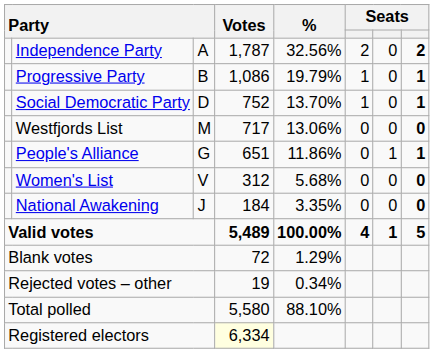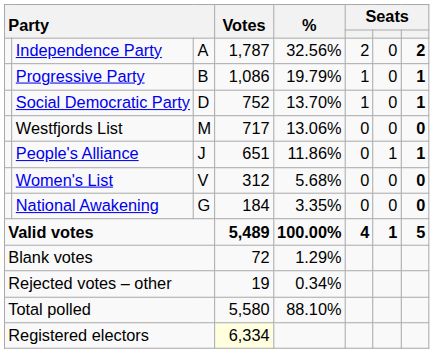 <table class="wikitable" border="1" style="text-align:right;">
 <tr>
 <th style="text-align:left;" valign=bottom rowspan=2 colspan=3>Party</th>
 <th align=center valign=bottom rowspan=2 width="50">Votes</th>
 <th align=center valign=bottom rowspan=2 width="50">%</th>
 <th colspan=3>Seats</th>
 </tr>
 <tr>
 <th align=center valign=bottom width="20"><small></small></th>
 <th align=center valign=bottom width="20"><small><a href='#'></a></small></th>
 <th align=center valign=bottom width="20"><small></small></th>
 </tr>
 <tr>
 <td></td>
 <td align=left><a href='#'>Independence Party</a></td>
 <td align=left>A</td>
 <td>1,787</td>
 <td>32.56%</td>
 <td>2</td>
 <td>0</td>
 <td><strong>2</strong></td>
 </tr>
 <tr>
 <td></td>
 <td align=left><a href='#'>Progressive Party</a></td>
 <td align=left>B</td>
 <td>1,086</td>
 <td>19.79%</td>
 <td>1</td>
 <td>0</td>
 <td><strong>1</strong></td>
 </tr>
 <tr>
 <td></td>
 <td align=left><a href='#'>Social Democratic Party</a></td>
 <td align=left>D</td>
 <td>752</td>
 <td>13.70%</td>
 <td>1</td>
 <td>0</td>
 <td><strong>1</strong></td>
 </tr>
 <tr>
 <td></td>
 <td align=left>Westfjords List</td>
 <td align=left>M</td>
 <td>717</td>
 <td>13.06%</td>
 <td>0</td>
 <td>0</td>
 <td><strong>0</strong></td>
 </tr>
 <tr>
 <td></td>
 <td align=left><a href='#'>People's Alliance</a></td>
-<td align=left>G</td>
+<td align=left>J</td>
 <td>651</td>
 <td>11.86%</td>
 <td>0</td>
 <td>1</td>
 <td><strong>1</strong></td>
 </tr>
 <tr>
 <td></td>
 <td align=left><a href='#'>Women's List</a></td>
 <td align=left>V</td>
 <td>312</td>
 <td>5.68%</td>
 <td>0</td>
 <td>0</td>
 <td><strong>0</strong></td>
 </tr>
 <tr>
 <td></td>
 <td align=left><a href='#'>National Awakening</a></td>
-<td align=left>J</td>
+<td align=left>G</td>
 <td>184</td>
 <td>3.35%</td>
 <td>0</td>
 <td>0</td>
 <td><strong>0</strong></td>
 </tr>
 <tr style="font-weight:bold">
 <td align=left colspan=3>Valid votes</td>
 <td>5,489</td>
 <td>100.00%</td>
 <td>4</td>
 <td>1</td>
 <td>5</td>
 </tr>
 <tr>
 <td align=left colspan=3>Blank votes</td>
 <td>72</td>
 <td>1.29%</td>
 <td></td>
 <td></td>
 <td></td>
 </tr>
 <tr>
 <td align=left colspan=3>Rejected votes – other</td>
 <td>19</td>
 <td>0.34%</td>
 <td></td>
 <td></td>
 <td></td>
 </tr>
 <tr>
 <td align=left colspan=3>Total polled</td>
 <td>5,580</td>
 <td>88.10%</td>
 <td></td>
 <td></td>
 <td></td>
 </tr>
 <tr>
 <td align=left colspan=3>Registered electors</td>
 <td style="background: lightyellow;">6,334</td>
 <td></td>
 <td></td>
 <td></td>
 <td></td>
 </tr>
 </table>
